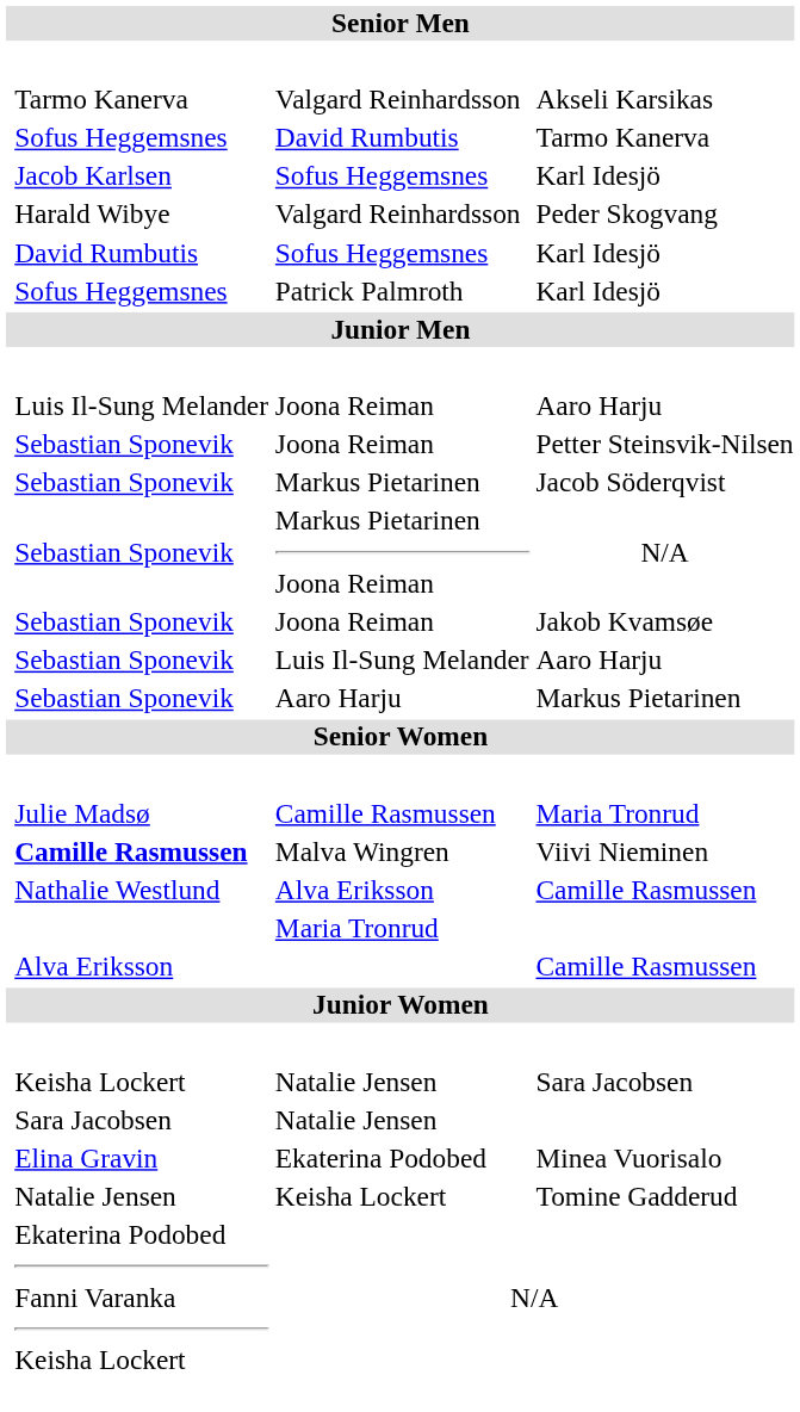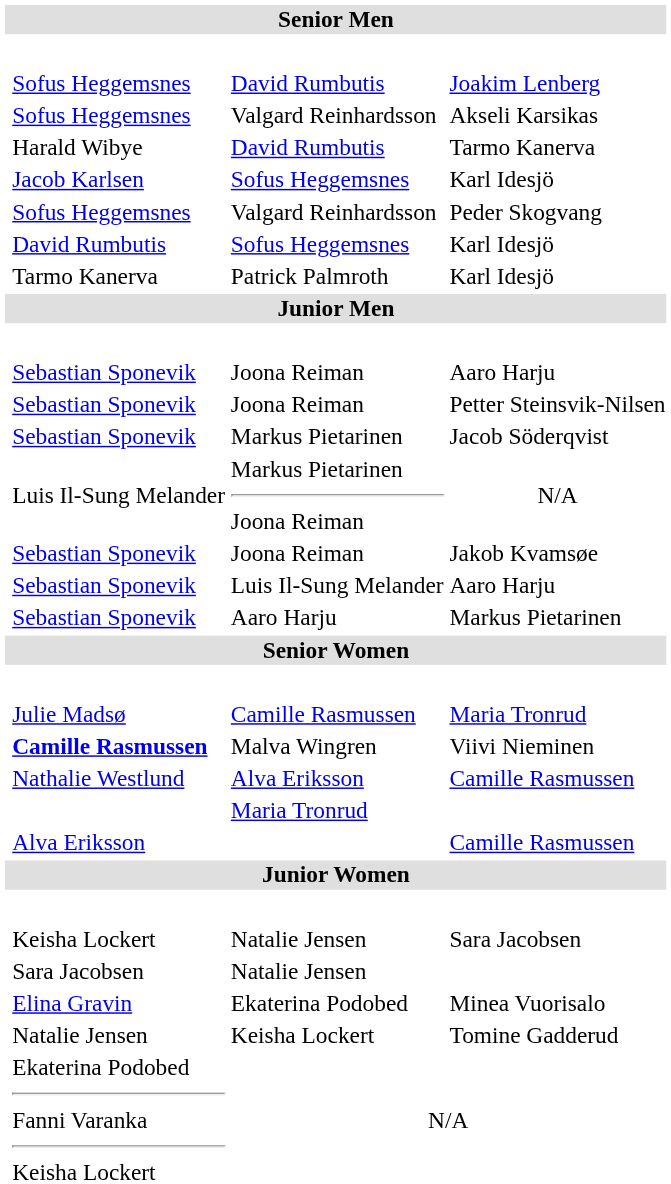 <table>
 <tr style="background:#dfdfdf;">
 <td colspan="4" style="text-align:center;"><strong>Senior Men</strong></td>
 </tr>
 <tr>
 <th scope=row style="text-align:left"><br></th>
 <td></td>
 <td></td>
 <td></td>
 </tr>
 <tr>
 <th scope=row style="text-align:left"><br></th>
-<td> Tarmo Kanerva</td>
+<td> <a href='#'>Sofus Heggemsnes</a></td>
+<td> <a href='#'>David Rumbutis</a></td>
+<td> <a href='#'>Joakim Lenberg</a></td>
+</tr>
+<tr>
+<th scope=row style="text-align:left"><br></th>
+<td> <a href='#'>Sofus Heggemsnes</a></td>
 <td> Valgard Reinhardsson</td>
 <td> Akseli Karsikas</td>
 </tr>
 <tr>
 <th scope=row style="text-align:left"><br></th>
-<td> <a href='#'>Sofus Heggemsnes</a></td>
+<td> Harald Wibye</td>
 <td> <a href='#'>David Rumbutis</a></td>
 <td> Tarmo Kanerva</td>
 </tr>
 <tr>
 <th scope=row style="text-align:left"><br></th>
 <td> <a href='#'>Jacob Karlsen</a></td>
 <td> <a href='#'>Sofus Heggemsnes</a></td>
 <td> Karl Idesjö</td>
 </tr>
 <tr>
 <th scope=row style="text-align:left"><br></th>
-<td> Harald Wibye</td>
+<td> <a href='#'>Sofus Heggemsnes</a></td>
 <td> Valgard Reinhardsson</td>
 <td> Peder Skogvang</td>
 </tr>
 <tr>
 <th scope=row style="text-align:left"><br></th>
 <td> <a href='#'>David Rumbutis</a></td>
 <td> <a href='#'>Sofus Heggemsnes</a></td>
 <td> Karl Idesjö</td>
 </tr>
 <tr>
 <th scope=row style="text-align:left"><br></th>
-<td> <a href='#'>Sofus Heggemsnes</a></td>
+<td> Tarmo Kanerva</td>
 <td> Patrick Palmroth</td>
 <td> Karl Idesjö</td>
 </tr>
 <tr style="background:#dfdfdf;">
 <td colspan="4" style="text-align:center;"><strong>Junior Men</strong></td>
 </tr>
 <tr>
 <th scope=row style="text-align:left"><br></th>
 <td></td>
 <td></td>
 <td></td>
 </tr>
 <tr>
 <th scope=row style="text-align:left"><br></th>
-<td> Luis Il-Sung Melander</td>
+<td> <a href='#'>Sebastian Sponevik</a></td>
 <td> Joona Reiman</td>
 <td> Aaro Harju</td>
 </tr>
 <tr>
 <th scope=row style="text-align:left"><br></th>
 <td> <a href='#'>Sebastian Sponevik</a></td>
 <td> Joona Reiman</td>
 <td> Petter Steinsvik-Nilsen</td>
 </tr>
 <tr>
 <th scope=row style="text-align:left"><br></th>
 <td> <a href='#'>Sebastian Sponevik</a></td>
 <td> Markus Pietarinen</td>
 <td> 	Jacob Söderqvist</td>
 </tr>
 <tr>
 <th scope=row style="text-align:left"><br></th>
-<td> <a href='#'>Sebastian Sponevik</a></td>
+<td> Luis Il-Sung Melander</td>
 <td> Markus Pietarinen<hr> Joona Reiman</td>
 <td align=center>N/A</td>
 </tr>
 <tr>
 <th scope=row style="text-align:left"><br></th>
 <td> <a href='#'>Sebastian Sponevik</a></td>
 <td> Joona Reiman</td>
 <td> Jakob Kvamsøe</td>
 </tr>
 <tr>
 <th scope=row style="text-align:left"><br></th>
 <td> <a href='#'>Sebastian Sponevik</a></td>
 <td> Luis Il-Sung Melander</td>
 <td> Aaro Harju</td>
 </tr>
 <tr>
 <th scope=row style="text-align:left"><br></th>
 <td> <a href='#'>Sebastian Sponevik</a></td>
 <td> Aaro Harju</td>
 <td> Markus Pietarinen</td>
 </tr>
 <tr style="background:#dfdfdf;">
 <td colspan="4" style="text-align:center;"><strong>Senior Women</strong></td>
 </tr>
 <tr>
 <th scope=row style="text-align:left"><br></th>
 <td></td>
 <td></td>
 <td></td>
 </tr>
 <tr>
 <th scope=row style="text-align:left"><br></th>
 <td> <a href='#'>Julie Madsø</a></td>
 <td> <a href='#'>Camille Rasmussen</a></td>
 <td> <a href='#'>Maria Tronrud</a></td>
 </tr>
 <tr>
 <th scope=row style="text-align:left"><br></th>
 <td><strong> <a href='#'>Camille Rasmussen</a></strong></td>
 <td> Malva Wingren</td>
 <td> Viivi Nieminen</td>
 </tr>
 <tr>
 <th scope=row style="text-align:left"><br></th>
 <td> <a href='#'>Nathalie Westlund</a></td>
 <td> <a href='#'>Alva Eriksson</a></td>
 <td> <a href='#'>Camille Rasmussen</a></td>
 </tr>
 <tr>
 <th scope=row style="text-align:left"><br></th>
 <td></td>
 <td> <a href='#'>Maria Tronrud</a></td>
 <td></td>
 </tr>
 <tr>
 <th scope=row style="text-align:left"><br></th>
 <td> <a href='#'>Alva Eriksson</a></td>
 <td></td>
 <td> <a href='#'>Camille Rasmussen</a></td>
 </tr>
 <tr style="background:#dfdfdf;">
 <td colspan="4" style="text-align:center;"><strong>Junior Women</strong></td>
 </tr>
 <tr>
 <th scope=row style="text-align:left"><br></th>
 <td></td>
 <td></td>
 <td></td>
 </tr>
 <tr>
 <th scope=row style="text-align:left"><br></th>
 <td> Keisha Lockert</td>
 <td> Natalie Jensen</td>
 <td> Sara Jacobsen</td>
 </tr>
 <tr>
 <th scope=row style="text-align:left"><br></th>
 <td> Sara Jacobsen</td>
 <td> Natalie Jensen</td>
 <td></td>
 </tr>
 <tr>
 <th scope=row style="text-align:left"><br></th>
 <td> <a href='#'>Elina Gravin</a></td>
 <td> Ekaterina Podobed</td>
 <td> Minea Vuorisalo</td>
 </tr>
 <tr>
 <th scope=row style="text-align:left"><br></th>
 <td> Natalie Jensen</td>
 <td> Keisha Lockert</td>
 <td> Tomine Gadderud</td>
 </tr>
 <tr>
 <th scope=row style="text-align:left"><br></th>
 <td> Ekaterina Podobed<hr> Fanni Varanka<hr> Keisha Lockert</td>
 <td colspan="2" align=center>N/A</td>
 </tr>
 </table>
